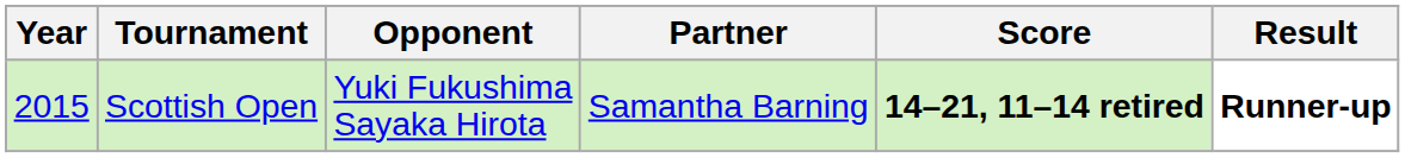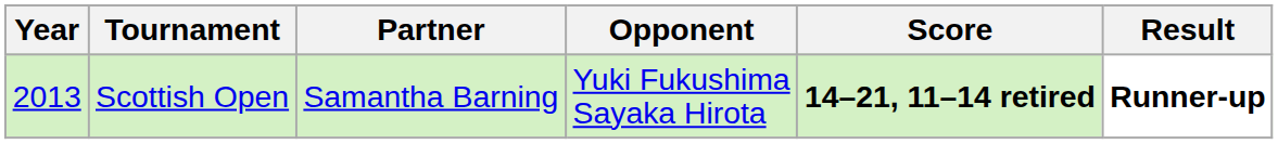 <table class="sortable wikitable" style="font-size: 90%;">
 <tr>
 <th>Year</th>
 <th>Tournament</th>
+<th>Partner</th>
 <th>Opponent</th>
-<th>Partner</th>
 <th>Score</th>
 <th>Result</th>
 </tr>
 <tr style="background:#D4F1C5">
-<td align="center"><a href='#'>2015</a></td>
+<td align="center"><a href='#'>2013</a></td>
 <td align="left"><a href='#'>Scottish Open</a></td>
+<td align="left"> <a href='#'>Samantha Barning</a></td>
 <td align="left"> <a href='#'>Yuki Fukushima</a><br> <a href='#'>Sayaka Hirota</a></td>
-<td align="left"> <a href='#'>Samantha Barning</a></td>
 <td align="left"><strong>14–21, 11–14 retired</strong></td>
 <td style="text-align:left; background:white"> <strong>Runner-up</strong></td>
 </tr>
 </table>
